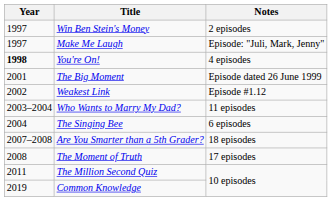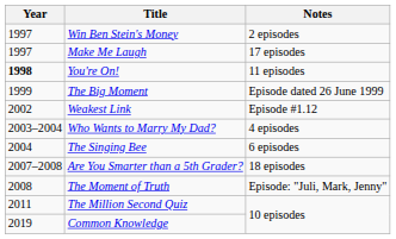 <table class="wikitable sortable">
 <tr>
 <th>Year</th>
 <th>Title</th>
 <th>Notes</th>
 </tr>
 <tr>
 <td>1997</td>
 <td><em><a href='#'>Win Ben Stein's Money</a></em></td>
 <td>2 episodes</td>
 </tr>
 <tr>
 <td>1997</td>
 <td><em><a href='#'>Make Me Laugh</a></em></td>
-<td>Episode: "Juli, Mark, Jenny"</td>
+<td>17 episodes</td>
 </tr>
 <tr>
 <td><strong>1998</strong></td>
 <td><em><a href='#'>You're On!</a></em></td>
-<td>4 episodes</td>
+<td>11 episodes</td>
 </tr>
 <tr>
-<td>2001</td>
+<td>1999</td>
 <td><em><a href='#'>The Big Moment</a></em></td>
 <td>Episode dated 26 June 1999</td>
 </tr>
 <tr>
 <td>2002</td>
 <td><a href='#'><em>Weakest Link</em></a></td>
 <td>Episode #1.12</td>
 </tr>
 <tr>
 <td>2003–2004</td>
 <td><em><a href='#'>Who Wants to Marry My Dad?</a></em></td>
-<td>11 episodes</td>
+<td>4 episodes</td>
 </tr>
 <tr>
 <td>2004</td>
 <td><a href='#'><em>The Singing Bee</em></a></td>
 <td>6 episodes</td>
 </tr>
 <tr>
 <td>2007–2008</td>
 <td><a href='#'><em>Are You Smarter than a 5th Grader?</em></a></td>
 <td>18 episodes</td>
 </tr>
 <tr>
 <td>2008</td>
 <td><a href='#'><em>The Moment of Truth</em></a></td>
-<td>17 episodes</td>
+<td>Episode: "Juli, Mark, Jenny"</td>
 </tr>
 <tr>
 <td>2011</td>
 <td><em><a href='#'>The Million Second Quiz</a></em></td>
 <td rowspan="2">10 episodes</td>
 </tr>
 <tr>
 <td>2019</td>
 <td><a href='#'><em>Common Knowledge</em></a></td>
 </tr>
 </table>
